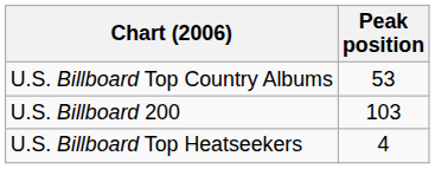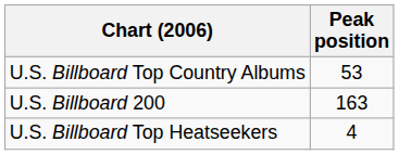 <table class="wikitable sortable">
 <tr>
 <th align="left">Chart (2006)</th>
 <th align="center">Peak<br>position</th>
 </tr>
 <tr>
 <td align="left">U.S. <em>Billboard</em> Top Country Albums</td>
 <td align="center">53</td>
 </tr>
 <tr>
 <td align="left">U.S. <em>Billboard</em> 200</td>
-<td align="center">103</td>
+<td align="center">163</td>
 </tr>
 <tr>
 <td align="left">U.S. <em>Billboard</em> Top Heatseekers</td>
 <td align="center">4</td>
 </tr>
 </table>
